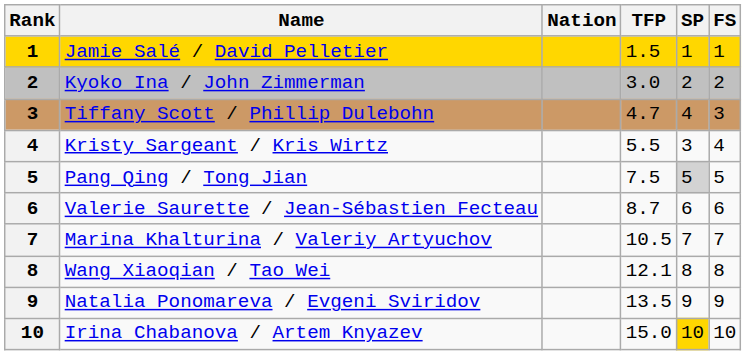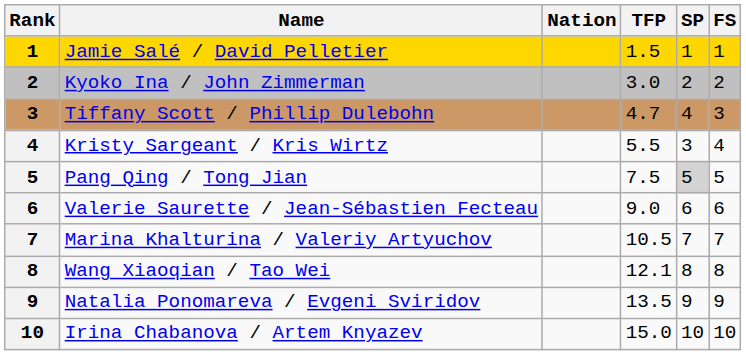 <table class="wikitable">
 <tr>
 <th>Rank</th>
 <th>Name</th>
 <th>Nation</th>
 <th>TFP</th>
 <th>SP</th>
 <th>FS</th>
 </tr>
 <tr bgcolor="gold">
 <td align="center"><strong>1</strong></td>
 <td><a href='#'>Jamie Salé</a> / <a href='#'>David Pelletier</a></td>
 <td></td>
 <td>1.5</td>
 <td>1</td>
 <td>1</td>
 </tr>
 <tr bgcolor="silver">
 <td align="center"><strong>2</strong></td>
 <td><a href='#'>Kyoko Ina</a> / <a href='#'>John Zimmerman</a></td>
 <td></td>
 <td>3.0</td>
 <td>2</td>
 <td>2</td>
 </tr>
 <tr bgcolor="cc9966">
 <td align="center"><strong>3</strong></td>
 <td><a href='#'>Tiffany Scott</a> / <a href='#'>Phillip Dulebohn</a></td>
 <td></td>
 <td>4.7</td>
 <td>4</td>
 <td>3</td>
 </tr>
 <tr>
 <th>4</th>
 <td><a href='#'>Kristy Sargeant</a> / <a href='#'>Kris Wirtz</a></td>
 <td></td>
 <td>5.5</td>
 <td>3</td>
 <td>4</td>
 </tr>
 <tr>
 <th>5</th>
 <td><a href='#'>Pang Qing</a> / <a href='#'>Tong Jian</a></td>
 <td></td>
 <td>7.5</td>
 <td style="background: lightgrey;">5</td>
 <td>5</td>
 </tr>
 <tr>
 <th>6</th>
 <td><a href='#'>Valerie Saurette</a> / <a href='#'>Jean-Sébastien Fecteau</a></td>
 <td></td>
-<td>8.7</td>
+<td>9.0</td>
 <td>6</td>
 <td>6</td>
 </tr>
 <tr>
 <th>7</th>
 <td><a href='#'>Marina Khalturina</a> / <a href='#'>Valeriy Artyuchov</a></td>
 <td></td>
 <td>10.5</td>
 <td>7</td>
 <td>7</td>
 </tr>
 <tr>
 <th>8</th>
 <td><a href='#'>Wang Xiaoqian</a> / <a href='#'>Tao Wei</a></td>
 <td></td>
 <td>12.1</td>
 <td>8</td>
 <td>8</td>
 </tr>
 <tr>
 <th>9</th>
 <td><a href='#'>Natalia Ponomareva</a> / <a href='#'>Evgeni Sviridov</a></td>
 <td></td>
 <td>13.5</td>
 <td>9</td>
 <td>9</td>
 </tr>
 <tr>
 <th>10</th>
 <td><a href='#'>Irina Chabanova</a> / <a href='#'>Artem Knyazev</a></td>
 <td></td>
 <td>15.0</td>
-<td style="background: gold;">10</td>
+<td>10</td>
 <td>10</td>
 </tr>
 </table>
